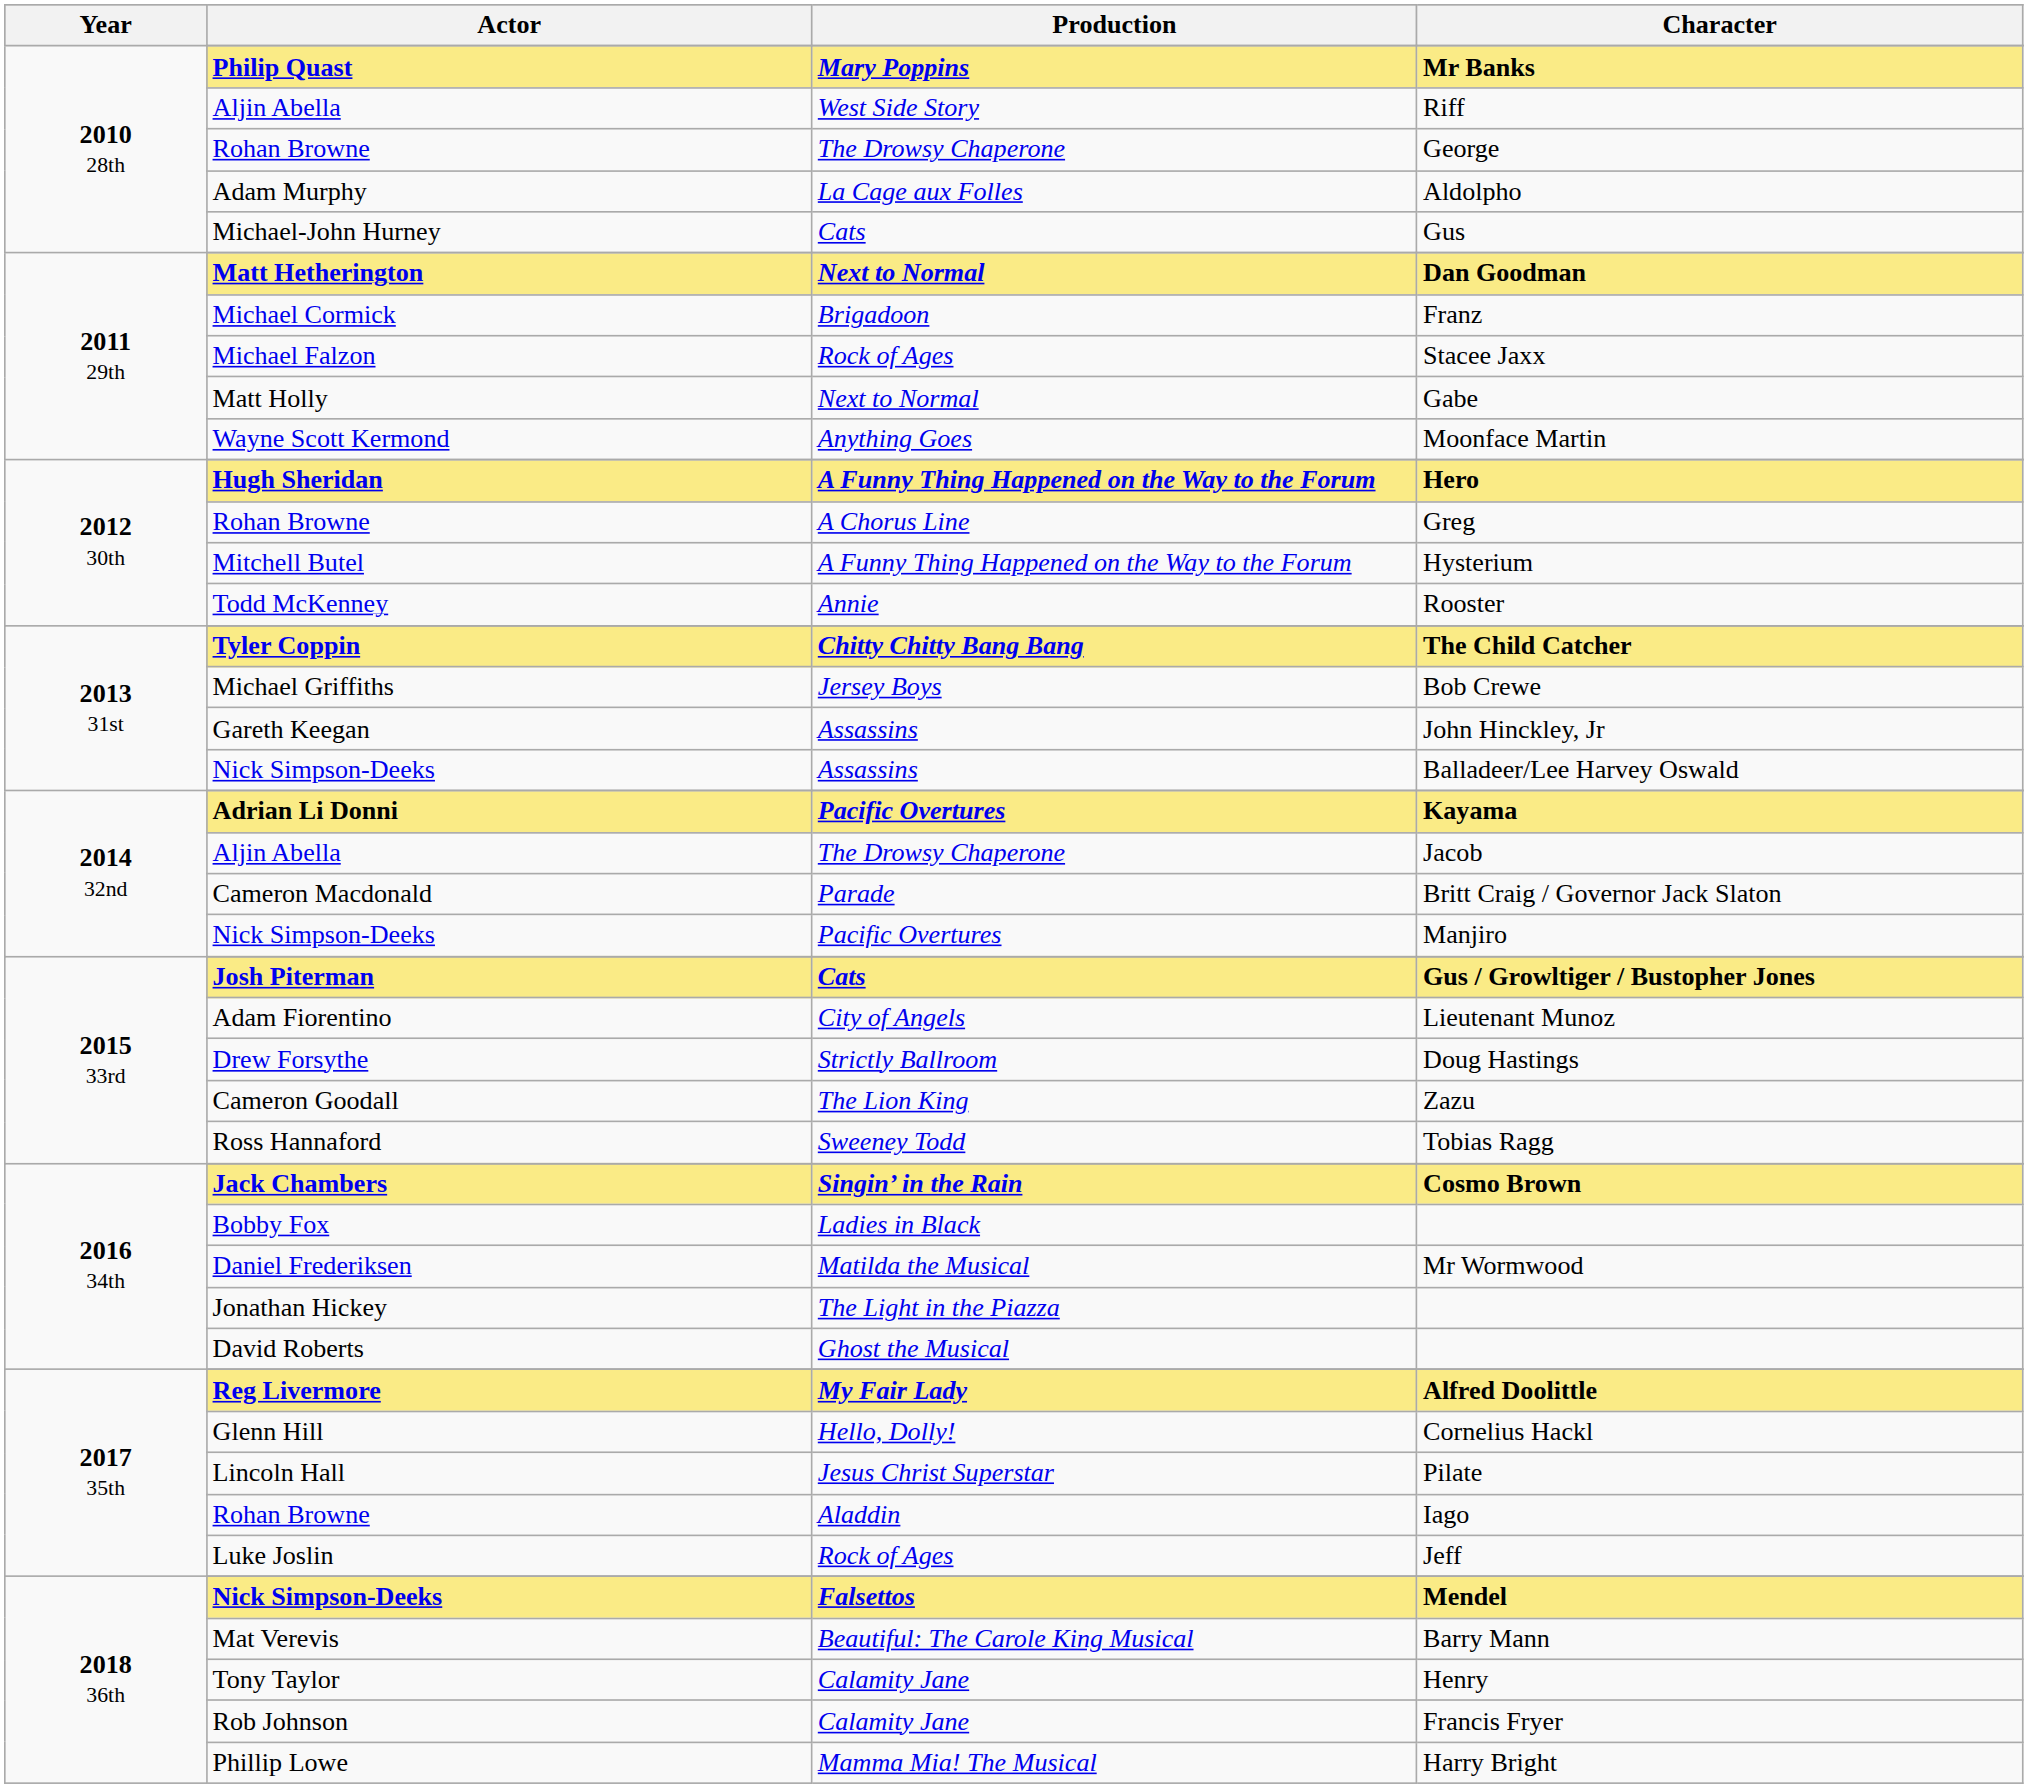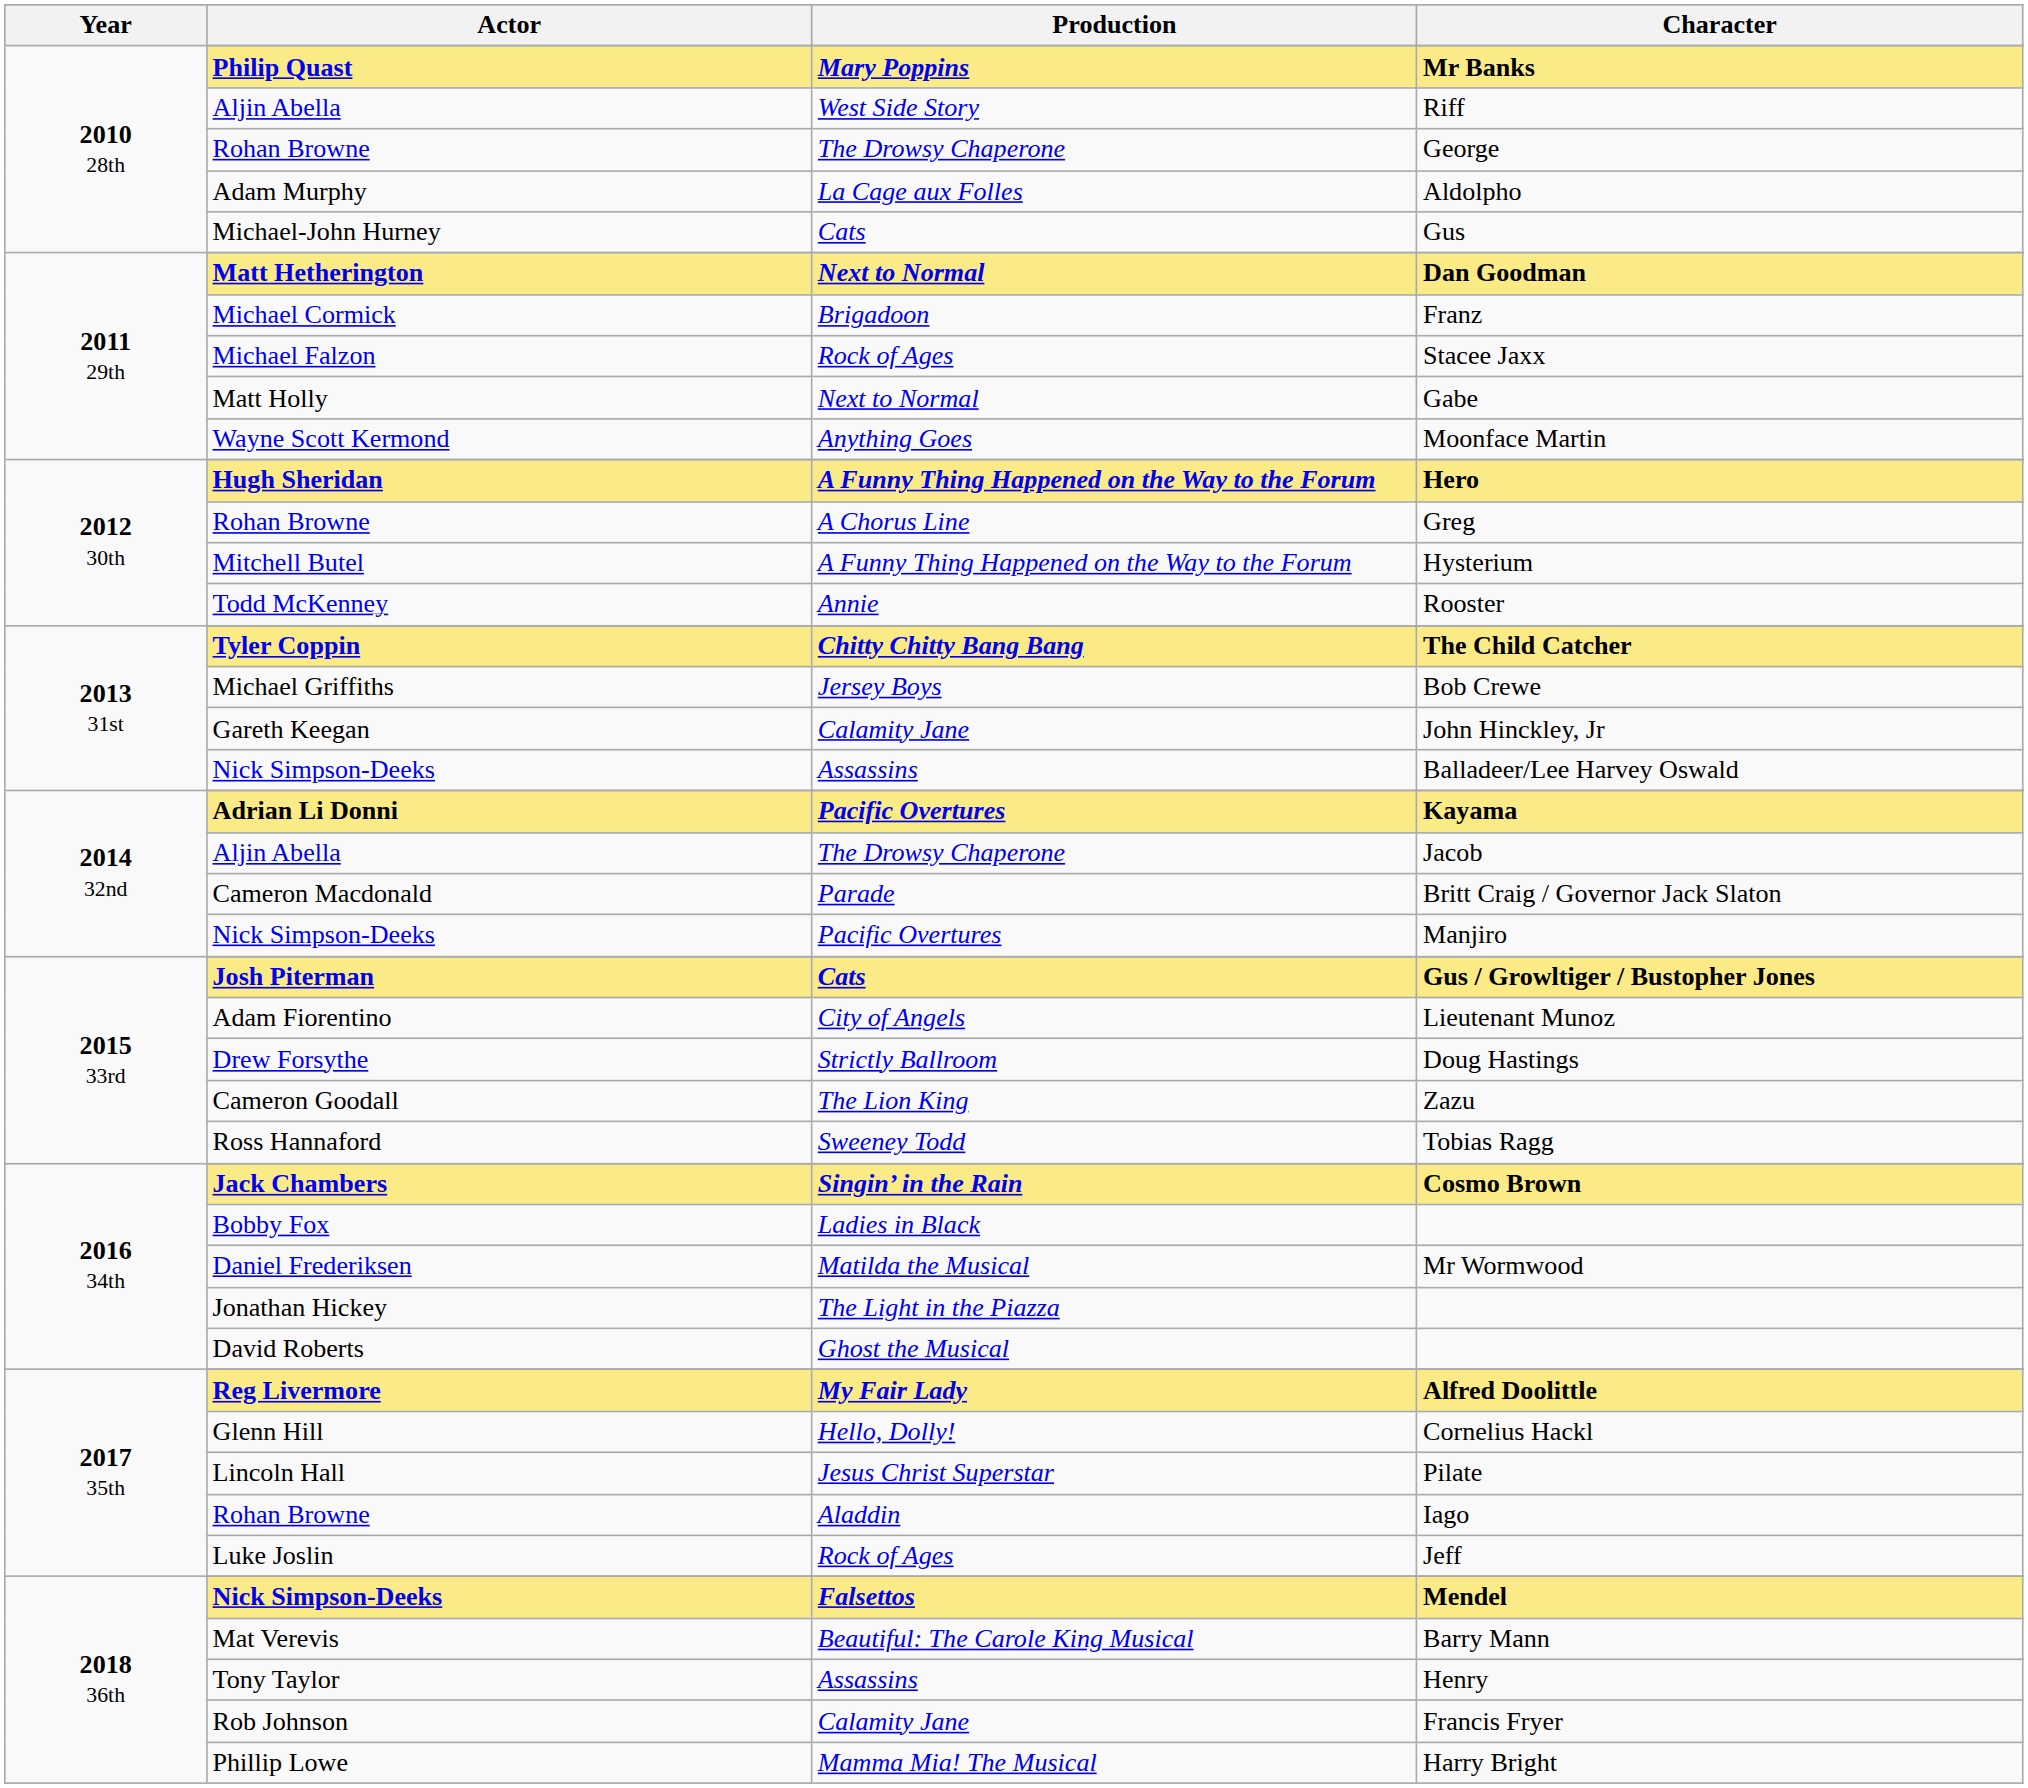 <table class="wikitable" style="width:98%;">
 <tr style="background:#bebebe;">
 <th style="width:10%;">Year</th>
 <th style="width:30%;">Actor</th>
 <th style="width:30%;">Production</th>
 <th style="width:30%;">Character</th>
 </tr>
 <tr>
 <td rowspan=6 style="text-align:center"><strong>2010</strong><br><small>28th</small></td>
 </tr>
 <tr style="background:#FAEB86">
 <td><strong><a href='#'>Philip Quast</a></strong></td>
 <td><strong><em><a href='#'>Mary Poppins</a></em></strong></td>
 <td><strong>Mr Banks</strong></td>
 </tr>
 <tr>
 <td><a href='#'>Aljin Abella</a></td>
 <td><em><a href='#'>West Side Story</a></em></td>
 <td>Riff</td>
 </tr>
 <tr>
 <td><a href='#'>Rohan Browne</a></td>
 <td><em><a href='#'>The Drowsy Chaperone</a></em></td>
 <td>George</td>
 </tr>
 <tr>
 <td>Adam Murphy</td>
 <td><em><a href='#'>La Cage aux Folles</a></em></td>
 <td>Aldolpho</td>
 </tr>
 <tr>
 <td>Michael-John Hurney</td>
 <td><em><a href='#'>Cats</a></em></td>
 <td>Gus</td>
 </tr>
 <tr>
 <td rowspan=6 style="text-align:center"><strong>2011</strong><br><small>29th</small></td>
 </tr>
 <tr style="background:#FAEB86">
 <td><strong><a href='#'>Matt Hetherington</a></strong></td>
 <td><strong><em><a href='#'>Next to Normal</a></em></strong></td>
 <td><strong>Dan Goodman</strong></td>
 </tr>
 <tr>
 <td><a href='#'>Michael Cormick</a></td>
 <td><em><a href='#'>Brigadoon</a></em></td>
 <td>Franz</td>
 </tr>
 <tr>
 <td><a href='#'>Michael Falzon</a></td>
 <td><em><a href='#'>Rock of Ages</a></em></td>
 <td>Stacee Jaxx</td>
 </tr>
 <tr>
 <td>Matt Holly</td>
 <td><em><a href='#'>Next to Normal</a></em></td>
 <td>Gabe</td>
 </tr>
 <tr>
 <td><a href='#'>Wayne Scott Kermond</a></td>
 <td><em><a href='#'>Anything Goes</a></em></td>
 <td>Moonface Martin</td>
 </tr>
 <tr>
 <td rowspan=5 style="text-align:center"><strong>2012</strong><br><small>30th</small></td>
 </tr>
 <tr style="background:#FAEB86">
 <td><strong><a href='#'>Hugh Sheridan</a></strong></td>
 <td><strong><em><a href='#'>A Funny Thing Happened on the Way to the Forum</a></em></strong></td>
 <td><strong>Hero</strong></td>
 </tr>
 <tr>
 <td><a href='#'>Rohan Browne</a></td>
 <td><em><a href='#'>A Chorus Line</a></em></td>
 <td>Greg</td>
 </tr>
 <tr>
 <td><a href='#'>Mitchell Butel</a></td>
 <td><em><a href='#'>A Funny Thing Happened on the Way to the Forum</a></em></td>
 <td>Hysterium</td>
 </tr>
 <tr>
 <td><a href='#'>Todd McKenney</a></td>
 <td><em><a href='#'>Annie</a></em></td>
 <td>Rooster</td>
 </tr>
 <tr>
 <td rowspan=5 style="text-align:center"><strong>2013</strong><br><small>31st</small></td>
 </tr>
 <tr style="background:#FAEB86">
 <td><strong><a href='#'>Tyler Coppin</a></strong></td>
 <td><strong><em><a href='#'>Chitty Chitty Bang Bang</a></em></strong></td>
 <td><strong>The Child Catcher</strong></td>
 </tr>
 <tr>
 <td>Michael Griffiths</td>
 <td><em><a href='#'>Jersey Boys</a></em></td>
 <td>Bob Crewe</td>
 </tr>
 <tr>
 <td>Gareth Keegan</td>
-<td><em><a href='#'>Assassins</a></em></td>
+<td><em><a href='#'>Calamity Jane</a></em></td>
 <td>John Hinckley, Jr</td>
 </tr>
 <tr>
 <td><a href='#'>Nick Simpson-Deeks</a></td>
 <td><em><a href='#'>Assassins</a></em></td>
 <td>Balladeer/Lee Harvey Oswald</td>
 </tr>
 <tr>
 <td rowspan=5 style="text-align:center"><strong>2014</strong><br><small>32nd</small></td>
 </tr>
 <tr style="background:#FAEB86">
 <td><strong>Adrian Li Donni</strong></td>
 <td><strong><em><a href='#'>Pacific Overtures</a></em></strong></td>
 <td><strong>Kayama</strong></td>
 </tr>
 <tr>
 <td><a href='#'>Aljin Abella</a></td>
 <td><em><a href='#'>The Drowsy Chaperone</a></em></td>
 <td>Jacob</td>
 </tr>
 <tr>
 <td>Cameron Macdonald</td>
 <td><em><a href='#'>Parade</a></em></td>
 <td>Britt Craig / Governor Jack Slaton</td>
 </tr>
 <tr>
 <td><a href='#'>Nick Simpson-Deeks</a></td>
 <td><em><a href='#'>Pacific Overtures</a></em></td>
 <td>Manjiro</td>
 </tr>
 <tr>
 <td rowspan=6 style="text-align:center"><strong>2015</strong><br><small>33rd</small></td>
 </tr>
 <tr style="background:#FAEB86">
 <td><strong><a href='#'>Josh Piterman</a></strong></td>
 <td><strong><em><a href='#'>Cats</a></em></strong></td>
 <td><strong>Gus / Growltiger / Bustopher Jones</strong></td>
 </tr>
 <tr>
 <td>Adam Fiorentino</td>
 <td><em><a href='#'>City of Angels</a></em></td>
 <td>Lieutenant Munoz</td>
 </tr>
 <tr>
 <td><a href='#'>Drew Forsythe</a></td>
 <td><em><a href='#'>Strictly Ballroom</a></em></td>
 <td>Doug Hastings</td>
 </tr>
 <tr>
 <td>Cameron Goodall</td>
 <td><em><a href='#'>The Lion King</a></em></td>
 <td>Zazu</td>
 </tr>
 <tr>
 <td>Ross Hannaford</td>
 <td><em><a href='#'>Sweeney Todd</a></em></td>
 <td>Tobias Ragg</td>
 </tr>
 <tr>
 <td rowspan=6 style="text-align:center"><strong>2016</strong><br><small>34th</small></td>
 </tr>
 <tr style="background:#FAEB86">
 <td><a href='#'><strong>Jack Chambers</strong></a></td>
 <td><em><a href='#'><strong>Singin’ in the Rain</strong></a></em></td>
 <td><strong>Cosmo Brown</strong></td>
 </tr>
 <tr>
 <td><a href='#'>Bobby Fox</a></td>
 <td><em><a href='#'>Ladies in Black</a></em></td>
 <td></td>
 </tr>
 <tr>
 <td><a href='#'>Daniel Frederiksen</a></td>
 <td><em><a href='#'>Matilda the Musical</a></em></td>
 <td>Mr Wormwood</td>
 </tr>
 <tr>
 <td>Jonathan Hickey</td>
 <td><em><a href='#'>The Light in the Piazza</a></em></td>
 <td></td>
 </tr>
 <tr>
 <td>David Roberts</td>
 <td><em><a href='#'>Ghost the Musical</a></em></td>
 <td></td>
 </tr>
 <tr>
 <td rowspan="6" style="text-align:center"><strong>2017</strong><br><small>35th</small></td>
 </tr>
 <tr style="background:#FAEB86">
 <td><strong><a href='#'>Reg Livermore</a></strong></td>
 <td><strong><em><a href='#'>My Fair Lady</a></em></strong></td>
 <td><strong>Alfred Doolittle</strong></td>
 </tr>
 <tr>
 <td>Glenn Hill</td>
 <td><em><a href='#'>Hello, Dolly!</a></em></td>
 <td>Cornelius Hackl</td>
 </tr>
 <tr>
 <td>Lincoln Hall</td>
 <td><em><a href='#'>Jesus Christ Superstar</a></em></td>
 <td>Pilate</td>
 </tr>
 <tr>
 <td><a href='#'>Rohan Browne</a></td>
 <td><em><a href='#'>Aladdin</a></em></td>
 <td>Iago</td>
 </tr>
 <tr>
 <td>Luke Joslin</td>
 <td><em><a href='#'>Rock of Ages</a></em></td>
 <td>Jeff</td>
 </tr>
 <tr>
 <td rowspan="6" style="text-align:center"><strong>2018</strong><br><small>36th</small></td>
 </tr>
 <tr style="background:#FAEB86">
 <td><strong><a href='#'>Nick Simpson-Deeks</a></strong></td>
 <td><strong><em><a href='#'>Falsettos</a></em></strong></td>
 <td><strong>Mendel</strong></td>
 </tr>
 <tr>
 <td>Mat Verevis</td>
 <td><em><a href='#'>Beautiful: The Carole King Musical</a></em></td>
 <td>Barry Mann</td>
 </tr>
 <tr>
 <td>Tony Taylor</td>
-<td><em><a href='#'>Calamity Jane</a></em></td>
+<td><em><a href='#'>Assassins</a></em></td>
 <td>Henry</td>
 </tr>
 <tr>
 <td>Rob Johnson</td>
 <td><em><a href='#'>Calamity Jane</a></em></td>
 <td>Francis Fryer</td>
 </tr>
 <tr>
 <td>Phillip Lowe</td>
 <td><em><a href='#'>Mamma Mia! The Musical</a></em></td>
 <td>Harry Bright</td>
 </tr>
 </table>
